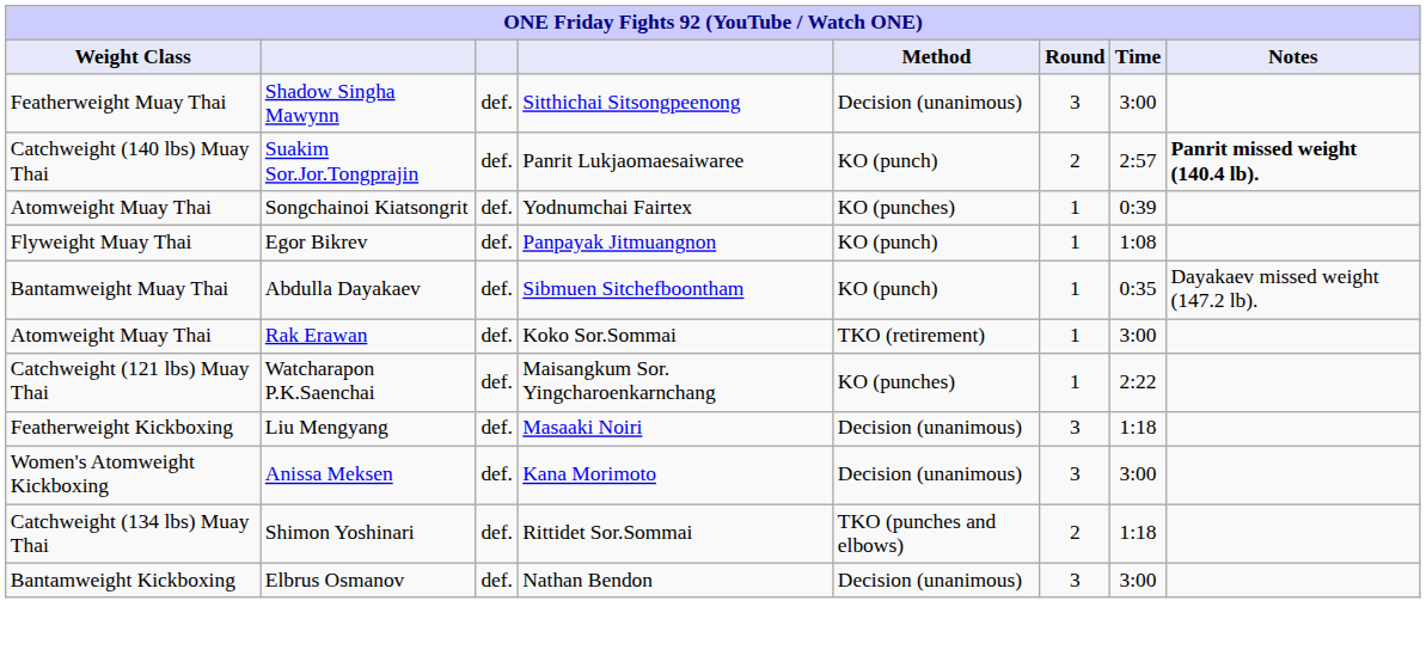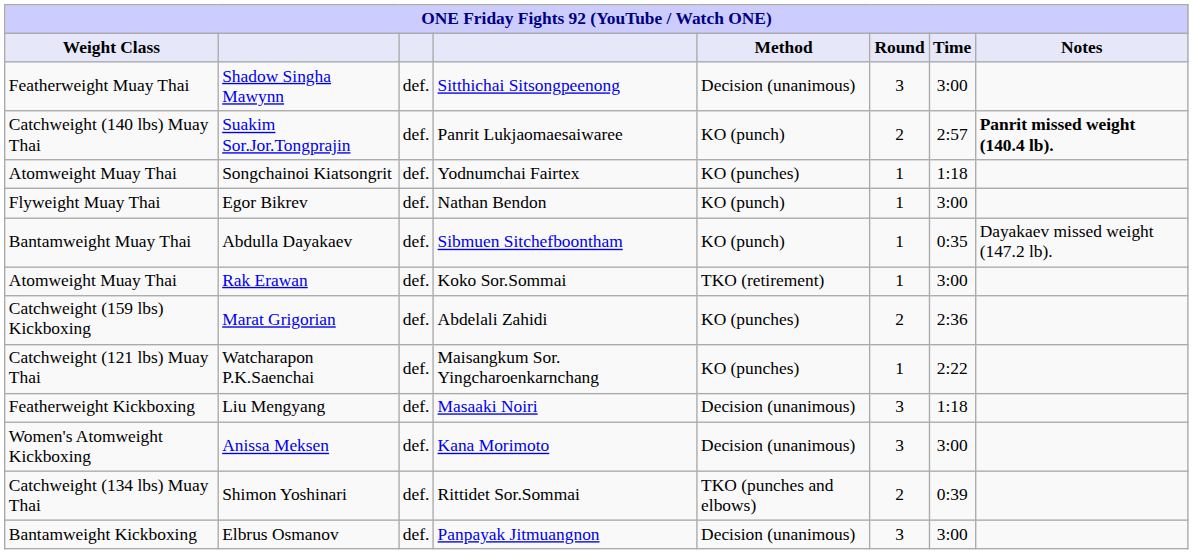 <table class="wikitable" style="font-size: 80%;">
 <tr>
 <th colspan="8" style="background-color: #ccf; color: #000080; text-align: center;"><strong>ONE Friday Fights 92 (YouTube / Watch ONE)</strong></th>
 </tr>
 <tr>
 <th colspan="1" style="background-color: #E6E8FA; color: #000000; text-align: center;">Weight Class</th>
 <th colspan="1" style="background-color: #E6E8FA; color: #000000; text-align: center;"></th>
 <th colspan="1" style="background-color: #E6E8FA; color: #000000; text-align: center;"></th>
 <th colspan="1" style="background-color: #E6E8FA; color: #000000; text-align: center;"></th>
 <th colspan="1" style="background-color: #E6E8FA; color: #000000; text-align: center;">Method</th>
 <th colspan="1" style="background-color: #E6E8FA; color: #000000; text-align: center;">Round</th>
 <th colspan="1" style="background-color: #E6E8FA; color: #000000; text-align: center;">Time</th>
 <th colspan="1" style="background-color: #E6E8FA; color: #000000; text-align: center;">Notes</th>
 </tr>
 <tr>
 <td>Featherweight Muay Thai</td>
 <td> <a href='#'>Shadow Singha Mawynn</a></td>
 <td>def.</td>
 <td> <a href='#'>Sitthichai Sitsongpeenong</a></td>
 <td>Decision (unanimous)</td>
 <td align=center>3</td>
 <td align=center>3:00</td>
 <td></td>
 </tr>
 <tr>
 <td>Catchweight (140 lbs) Muay Thai</td>
 <td> <a href='#'>Suakim Sor.Jor.Tongprajin</a></td>
 <td>def.</td>
 <td> Panrit Lukjaomaesaiwaree</td>
 <td>KO (punch)</td>
 <td align=center>2</td>
 <td align=center>2:57</td>
 <td><strong>Panrit missed weight (140.4 lb).</strong></td>
 </tr>
 <tr>
 <td>Atomweight Muay Thai</td>
 <td> Songchainoi Kiatsongrit</td>
 <td>def.</td>
 <td> Yodnumchai Fairtex</td>
 <td>KO (punches)</td>
 <td align=center>1</td>
-<td align=center>0:39</td>
+<td align=center>1:18</td>
 <td></td>
 </tr>
 <tr>
 <td>Flyweight Muay Thai</td>
 <td> Egor Bikrev</td>
 <td>def.</td>
-<td> <a href='#'>Panpayak Jitmuangnon</a></td>
+<td> Nathan Bendon</td>
 <td>KO (punch)</td>
 <td align=center>1</td>
-<td align=center>1:08</td>
+<td align=center>3:00</td>
 <td></td>
 </tr>
 <tr>
 <td>Bantamweight Muay Thai</td>
 <td> Abdulla Dayakaev</td>
 <td>def.</td>
 <td> <a href='#'>Sibmuen Sitchefboontham</a></td>
 <td>KO (punch)</td>
 <td align=center>1</td>
 <td align=center>0:35</td>
 <td>Dayakaev missed weight (147.2 lb).</td>
 </tr>
 <tr>
 <td>Atomweight Muay Thai</td>
 <td> <a href='#'>Rak Erawan</a></td>
 <td>def.</td>
 <td> Koko Sor.Sommai</td>
 <td>TKO (retirement)</td>
 <td align=center>1</td>
 <td align=center>3:00</td>
+<td></td>
+</tr>
+<tr>
+<td>Catchweight (159 lbs) Kickboxing</td>
+<td> <a href='#'>Marat Grigorian</a></td>
+<td>def.</td>
+<td> Abdelali Zahidi</td>
+<td>KO (punches)</td>
+<td align=center>2</td>
+<td align=center>2:36</td>
 <td></td>
 </tr>
 <tr>
 <td>Catchweight (121 lbs) Muay Thai</td>
 <td> Watcharapon P.K.Saenchai</td>
 <td>def.</td>
 <td> Maisangkum Sor. Yingcharoenkarnchang</td>
 <td>KO (punches)</td>
 <td align=center>1</td>
 <td align=center>2:22</td>
 <td></td>
 </tr>
 <tr>
 <td>Featherweight Kickboxing</td>
 <td> Liu Mengyang</td>
 <td>def.</td>
 <td> <a href='#'>Masaaki Noiri</a></td>
 <td>Decision (unanimous)</td>
 <td align=center>3</td>
 <td align=center>1:18</td>
 <td></td>
 </tr>
 <tr>
 <td>Women's Atomweight Kickboxing</td>
 <td> <a href='#'>Anissa Meksen</a></td>
 <td>def.</td>
 <td> <a href='#'>Kana Morimoto</a></td>
 <td>Decision (unanimous)</td>
 <td align=center>3</td>
 <td align=center>3:00</td>
 <td></td>
 </tr>
 <tr>
 <td>Catchweight (134 lbs) Muay Thai</td>
 <td> Shimon Yoshinari</td>
 <td>def.</td>
 <td> Rittidet Sor.Sommai</td>
 <td>TKO (punches and elbows)</td>
 <td align=center>2</td>
-<td align=center>1:18</td>
+<td align=center>0:39</td>
 <td></td>
 </tr>
 <tr>
 <td>Bantamweight Kickboxing</td>
 <td> Elbrus Osmanov</td>
 <td>def.</td>
-<td> Nathan Bendon</td>
+<td> <a href='#'>Panpayak Jitmuangnon</a></td>
 <td>Decision (unanimous)</td>
 <td align=center>3</td>
 <td align=center>3:00</td>
 <td></td>
 </tr>
 </table>
